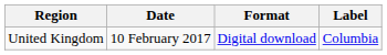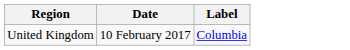 <table class=wikitable>
 <tr>
 <th>Region</th>
 <th>Date</th>
-<th>Format</th>
 <th>Label</th>
 </tr>
 <tr>
 <td>United Kingdom</td>
 <td>10 February 2017</td>
-<td><a href='#'>Digital download</a></td>
 <td><a href='#'>Columbia</a></td>
 </tr>
 </table>
